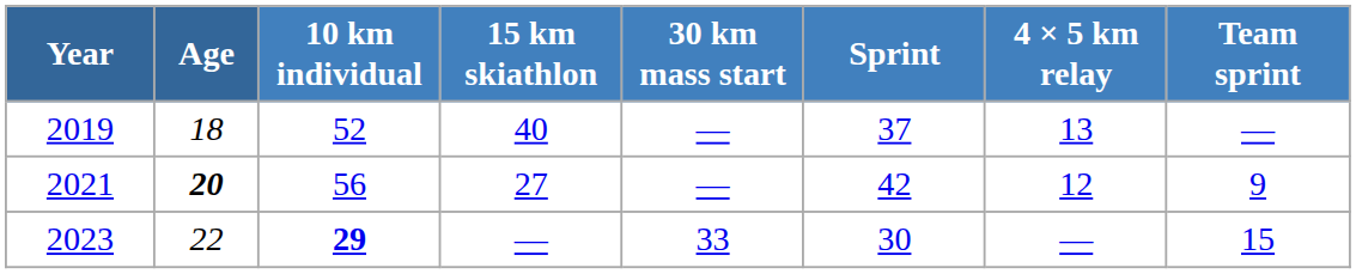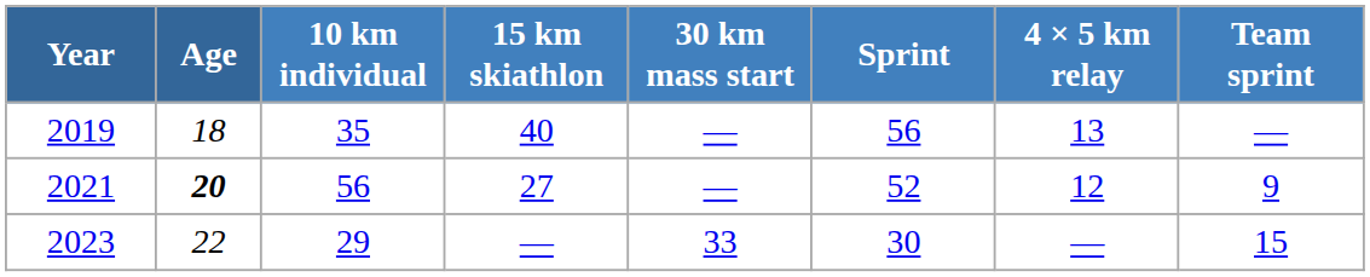 <table class="wikitable" style="font-size:95%; text-align:center; border:grey solid 1px; border-collapse:collapse; background:#ffffff;">
 <tr>
 <th style="background-color:#369; color:white; width:60px;"> Year </th>
 <th style="background-color:#369; color:white; width:40px;"> Age </th>
 <th style="background-color:#4180be; color:white; width:75px;"> 10 km <br> individual </th>
 <th style="background-color:#4180be; color:white; width:75px;"> 15 km <br> skiathlon </th>
 <th style="background-color:#4180be; color:white; width:75px;"> 30 km <br> mass start </th>
 <th style="background-color:#4180be; color:white; width:75px;"> Sprint </th>
 <th style="background-color:#4180be; color:white; width:75px;"> 4 × 5 km <br> relay </th>
 <th style="background-color:#4180be; color:white; width:75px;"> Team <br> sprint </th>
 </tr>
 <tr>
 <td><a href='#'>2019</a></td>
 <td><em>18</em></td>
-<td><a href='#'>52</a></td>
+<td><a href='#'>35</a></td>
 <td><a href='#'>40</a></td>
 <td><a href='#'>—</a></td>
-<td><a href='#'>37</a></td>
+<td><a href='#'>56</a></td>
 <td><a href='#'>13</a></td>
 <td><a href='#'>—</a></td>
 </tr>
 <tr>
 <td><a href='#'>2021</a></td>
 <td><strong><em>20</em></strong></td>
 <td><a href='#'>56</a></td>
 <td><a href='#'>27</a></td>
 <td><a href='#'>—</a></td>
-<td><a href='#'>42</a></td>
+<td><a href='#'>52</a></td>
 <td><a href='#'>12</a></td>
 <td><a href='#'>9</a></td>
 </tr>
 <tr>
 <td><a href='#'>2023</a></td>
 <td><em>22</em></td>
-<td><strong><a href='#'>29</a></strong></td>
+<td><a href='#'>29</a></td>
 <td><a href='#'>—</a></td>
 <td><a href='#'>33</a></td>
 <td><a href='#'>30</a></td>
 <td><a href='#'>—</a></td>
 <td><a href='#'>15</a></td>
 </tr>
 </table>
